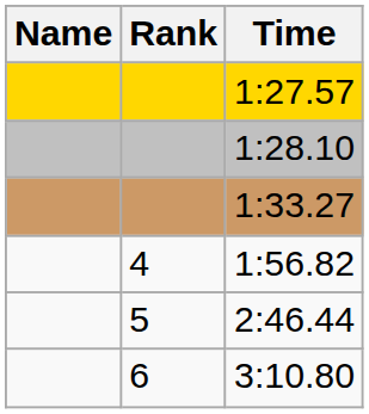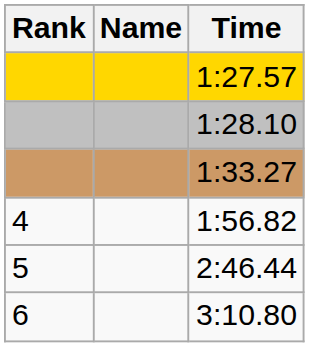 <table class="wikitable">
 <tr>
+<th>Rank</th>
 <th>Name</th>
-<th>Rank</th>
 <th>Time</th>
 </tr>
 <tr style="background:gold;">
 <td></td>
 <td></td>
 <td>1:27.57</td>
 </tr>
 <tr style="background:silver;">
 <td></td>
 <td></td>
 <td>1:28.10</td>
 </tr>
 <tr style="background:#CC9966;">
 <td></td>
 <td></td>
 <td>1:33.27</td>
 </tr>
 <tr>
+<td>4</td>
 <td></td>
-<td>4</td>
 <td>1:56.82</td>
 </tr>
 <tr>
+<td>5</td>
 <td></td>
-<td>5</td>
 <td>2:46.44</td>
 </tr>
 <tr>
+<td>6</td>
 <td></td>
-<td>6</td>
 <td>3:10.80</td>
 </tr>
 </table>
